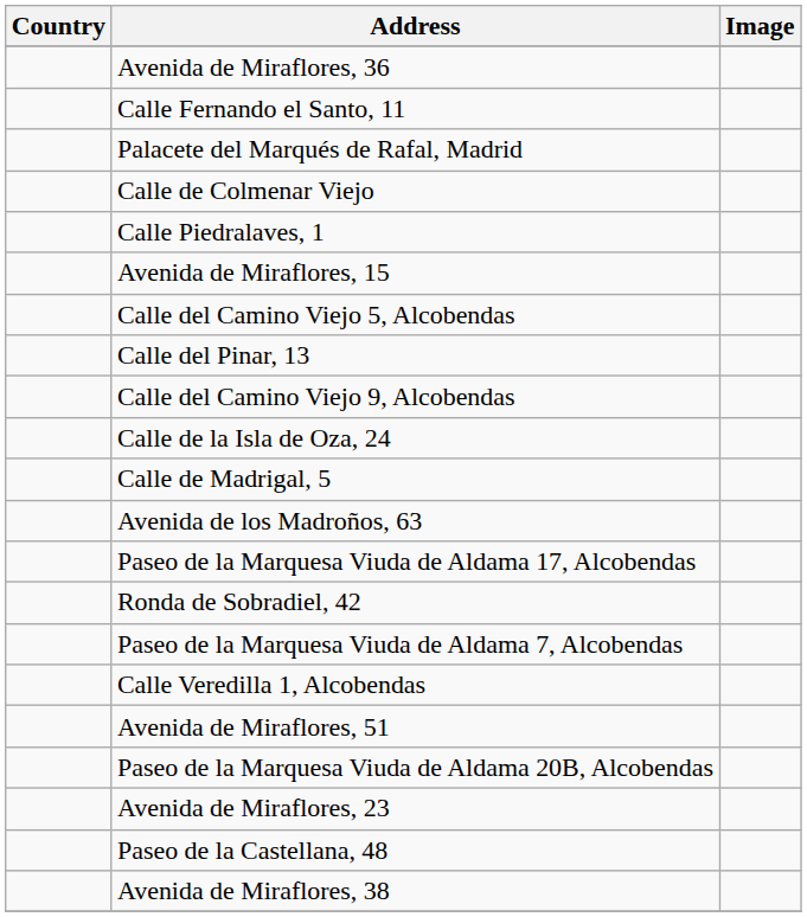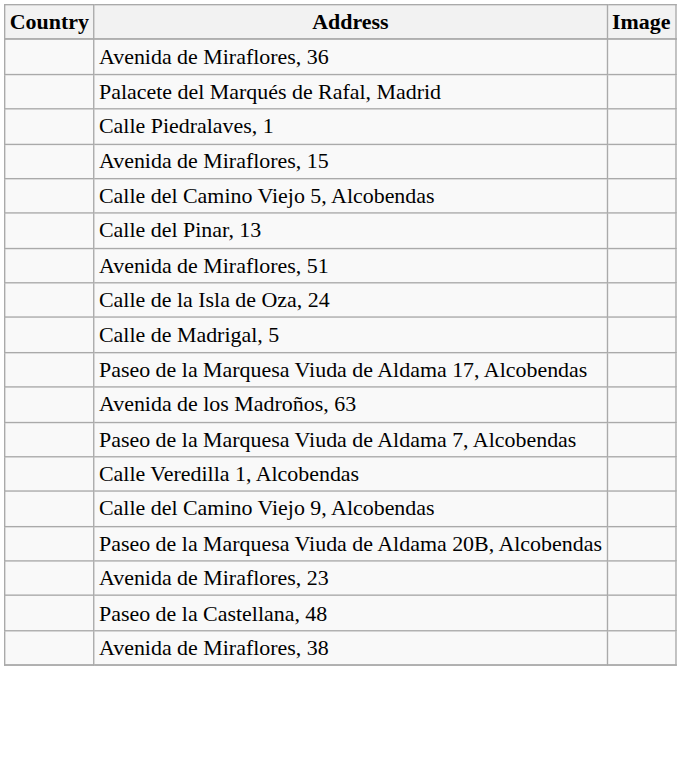 <table class="wikitable sortable">
 <tr valign="middle">
 <th>Country</th>
 <th>Address</th>
 <th>Image</th>
 </tr>
 <tr style="font-weight:bold; background-color: #DDDDDD">
 </tr>
 <tr>
 <td></td>
 <td>Avenida de Miraflores, 36</td>
 <td></td>
 </tr>
 <tr>
 <td></td>
-<td>Calle Fernando el Santo, 11</td>
-<td></td>
-</tr>
-<tr>
-<td></td>
 <td>Palacete del Marqués de Rafal, Madrid</td>
-<td></td>
-</tr>
-<tr>
-<td></td>
-<td>Calle de Colmenar Viejo</td>
 <td></td>
 </tr>
 <tr>
 <td></td>
 <td>Calle Piedralaves, 1</td>
 <td></td>
 </tr>
 <tr>
 <td></td>
 <td>Avenida de Miraflores, 15</td>
 <td></td>
 </tr>
 <tr>
 <td></td>
 <td>Calle del Camino Viejo 5, Alcobendas</td>
 <td></td>
 </tr>
 <tr>
 <td></td>
 <td>Calle del Pinar, 13</td>
 <td></td>
 </tr>
 <tr>
 <td></td>
-<td>Calle del Camino Viejo 9, Alcobendas</td>
+<td>Avenida de Miraflores, 51</td>
 <td></td>
 </tr>
 <tr>
 <td></td>
 <td>Calle de la Isla de Oza, 24</td>
 <td></td>
 </tr>
 <tr>
 <td></td>
 <td>Calle de Madrigal, 5</td>
 <td></td>
 </tr>
 <tr>
 <td></td>
-<td>Avenida de los Madroños, 63</td>
-<td></td>
-</tr>
-<tr>
-<td></td>
 <td>Paseo de la Marquesa Viuda de Aldama 17, Alcobendas</td>
 <td></td>
 </tr>
 <tr>
 <td></td>
-<td>Ronda de Sobradiel, 42</td>
+<td>Avenida de los Madroños, 63</td>
 <td></td>
 </tr>
 <tr>
 <td></td>
 <td>Paseo de la Marquesa Viuda de Aldama 7, Alcobendas</td>
 <td></td>
 </tr>
 <tr>
 <td></td>
 <td>Calle Veredilla 1, Alcobendas</td>
 <td></td>
 </tr>
 <tr>
 <td></td>
-<td>Avenida de Miraflores, 51</td>
+<td>Calle del Camino Viejo 9, Alcobendas</td>
 <td></td>
 </tr>
 <tr>
 <td></td>
 <td>Paseo de la Marquesa Viuda de Aldama 20B, Alcobendas</td>
 <td></td>
 </tr>
 <tr>
 <td></td>
 <td>Avenida de Miraflores, 23</td>
 <td></td>
 </tr>
 <tr>
 <td></td>
 <td>Paseo de la Castellana, 48</td>
 <td></td>
 </tr>
 <tr>
 <td></td>
 <td>Avenida de Miraflores, 38</td>
 <td></td>
 </tr>
 <tr>
 </tr>
 </table>
